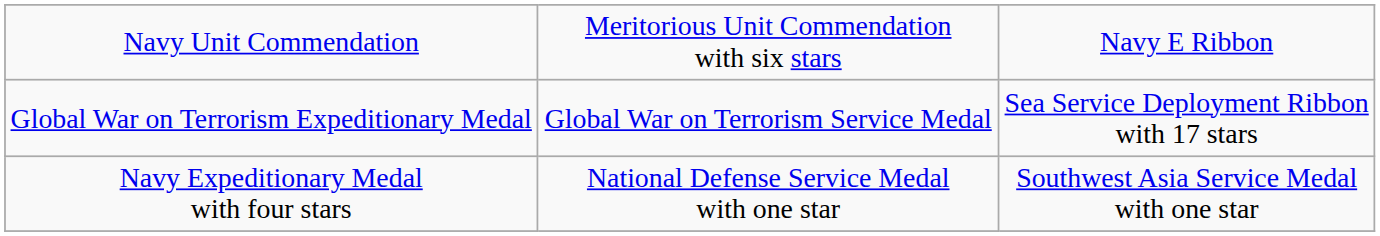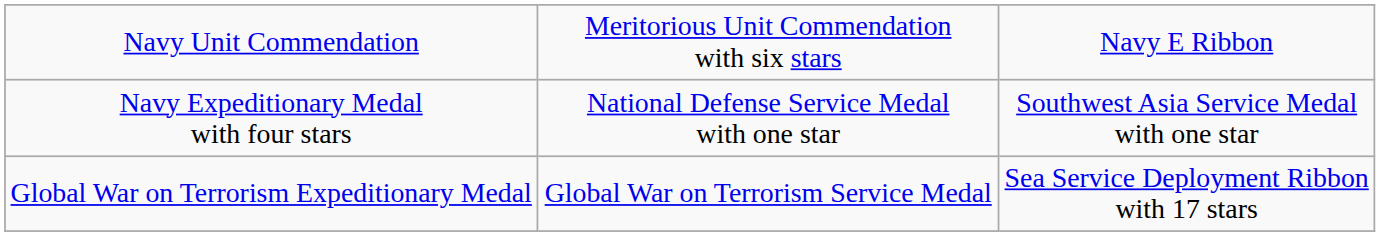 <table class="wikitable" style="margin:1em auto; text-align:center;">
 <tr>
 <td><a href='#'>Navy Unit Commendation</a></td>
 <td><a href='#'>Meritorious Unit Commendation</a> <br>with six <a href='#'>stars</a></td>
 <td><a href='#'>Navy E Ribbon</a></td>
 </tr>
 <tr>
+<td><a href='#'>Navy Expeditionary Medal</a> <br>with four stars</td>
+<td><a href='#'>National Defense Service Medal</a> <br>with one star</td>
+<td><a href='#'>Southwest Asia Service Medal</a> <br>with one star</td>
+</tr>
+<tr>
 <td><a href='#'>Global War on Terrorism Expeditionary Medal</a></td>
 <td><a href='#'>Global War on Terrorism Service Medal</a></td>
 <td><a href='#'>Sea Service Deployment Ribbon</a> <br>with 17 stars</td>
 </tr>
-<tr>
-<td><a href='#'>Navy Expeditionary Medal</a> <br>with four stars</td>
-<td><a href='#'>National Defense Service Medal</a> <br>with one star</td>
-<td><a href='#'>Southwest Asia Service Medal</a> <br>with one star</td>
-</tr>
 </table>
